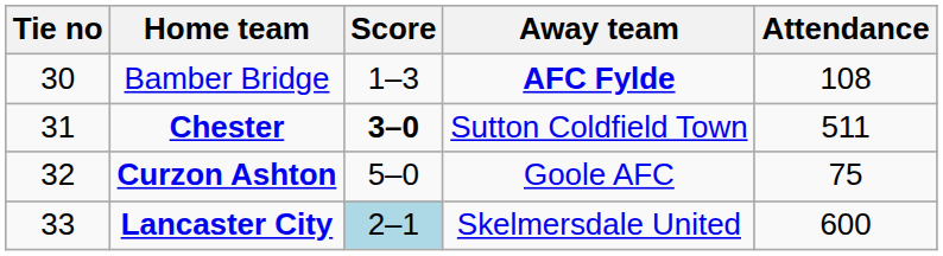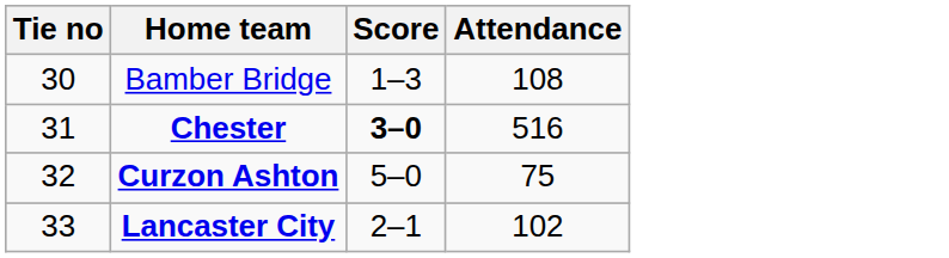 <table class="wikitable" style="text-align: center">
 <tr>
 <th>Tie no</th>
 <th>Home team</th>
 <th>Score</th>
-<th>Away team</th>
 <th>Attendance</th>
 </tr>
 <tr>
 <td>30</td>
 <td><a href='#'>Bamber Bridge</a></td>
 <td>1–3</td>
-<td><strong><a href='#'>AFC Fylde</a></strong></td>
 <td>108</td>
 </tr>
 <tr>
 <td>31</td>
 <td><strong><a href='#'>Chester</a></strong></td>
 <td><strong>3–0</strong></td>
-<td><a href='#'>Sutton Coldfield Town</a></td>
-<td>511</td>
+<td>516</td>
 </tr>
 <tr>
 <td>32</td>
 <td><strong><a href='#'>Curzon Ashton</a></strong></td>
 <td>5–0</td>
-<td><a href='#'>Goole AFC</a></td>
 <td>75</td>
 </tr>
 <tr>
 <td>33</td>
 <td><strong><a href='#'>Lancaster City</a></strong></td>
-<td style="background: lightblue;">2–1</td>
-<td><a href='#'>Skelmersdale United</a></td>
-<td>600</td>
+<td>2–1</td>
+<td>102</td>
 </tr>
 </table>
